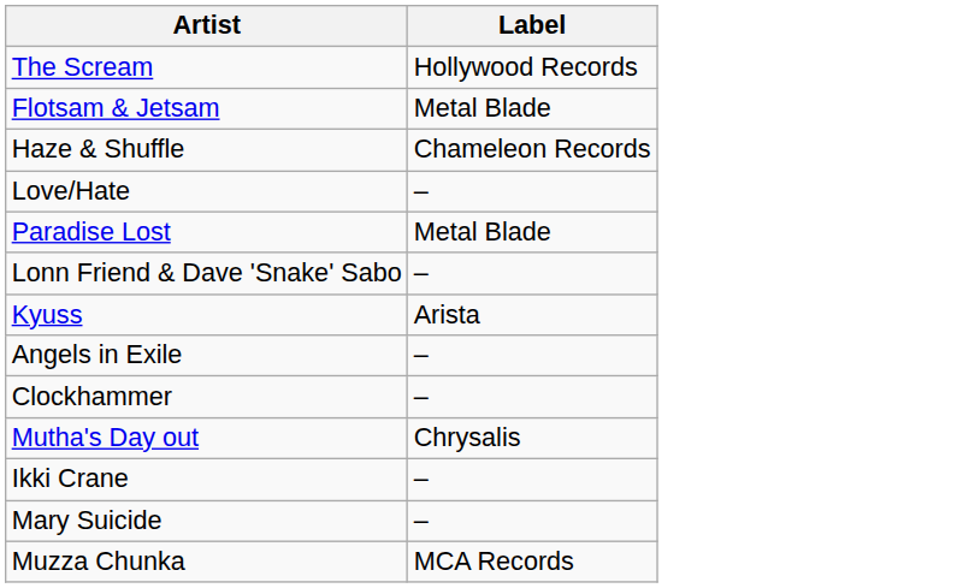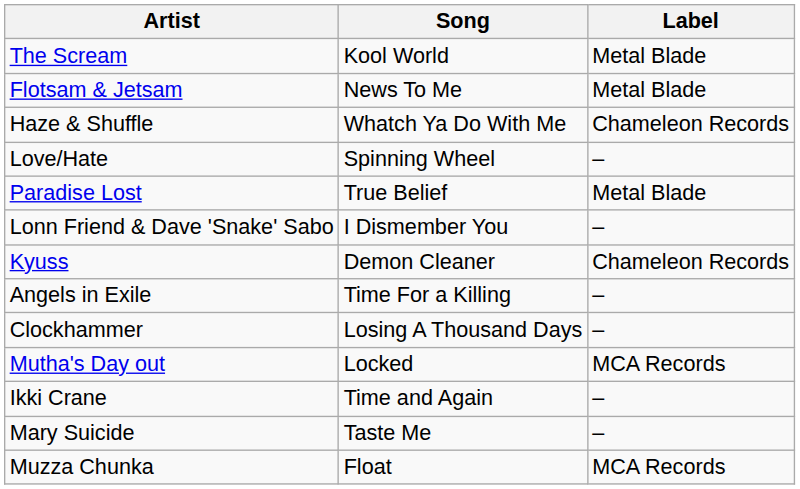 <table class="wikitable">
 <tr>
 <th>Artist</th>
+<th>Song</th>
 <th>Label</th>
 </tr>
 <tr>
 <td><a href='#'>The Scream</a></td>
-<td>Hollywood Records</td>
+<td>Kool World</td>
+<td>Metal Blade</td>
 </tr>
 <tr>
 <td><a href='#'>Flotsam & Jetsam</a></td>
+<td>News To Me</td>
 <td>Metal Blade</td>
 </tr>
 <tr>
 <td>Haze & Shuffle</td>
+<td>Whatch Ya Do With Me</td>
 <td>Chameleon Records</td>
 </tr>
 <tr>
 <td>Love/Hate</td>
+<td>Spinning Wheel</td>
 <td>–</td>
 </tr>
 <tr>
 <td><a href='#'>Paradise Lost</a></td>
+<td>True Belief</td>
 <td>Metal Blade</td>
 </tr>
 <tr>
 <td>Lonn Friend & Dave 'Snake' Sabo</td>
+<td>I Dismember You</td>
 <td>–</td>
 </tr>
 <tr>
 <td><a href='#'>Kyuss</a></td>
-<td>Arista</td>
+<td>Demon Cleaner</td>
+<td>Chameleon Records</td>
 </tr>
 <tr>
 <td>Angels in Exile</td>
+<td>Time For a Killing</td>
 <td>–</td>
 </tr>
 <tr>
 <td>Clockhammer</td>
+<td>Losing A Thousand Days</td>
 <td>–</td>
 </tr>
 <tr>
 <td><a href='#'>Mutha's Day out</a></td>
-<td>Chrysalis</td>
+<td>Locked</td>
+<td>MCA Records</td>
 </tr>
 <tr>
 <td>Ikki Crane</td>
+<td>Time and Again</td>
 <td>–</td>
 </tr>
 <tr>
 <td>Mary Suicide</td>
+<td>Taste Me</td>
 <td>–</td>
 </tr>
 <tr>
 <td>Muzza Chunka</td>
+<td>Float</td>
 <td>MCA Records</td>
 </tr>
 </table>
